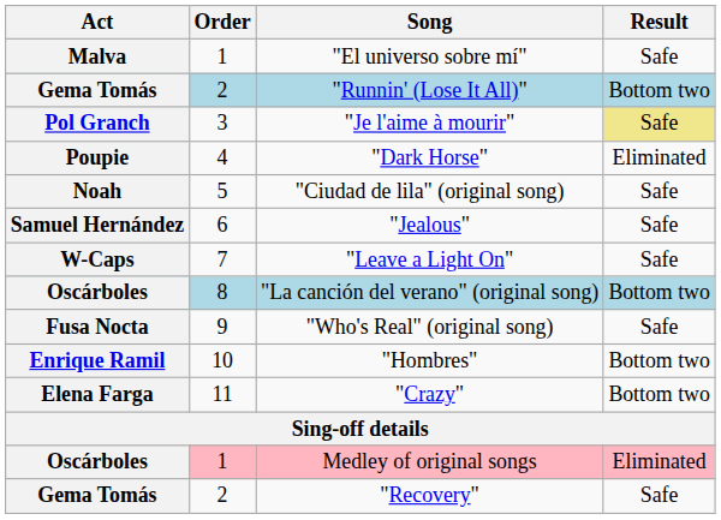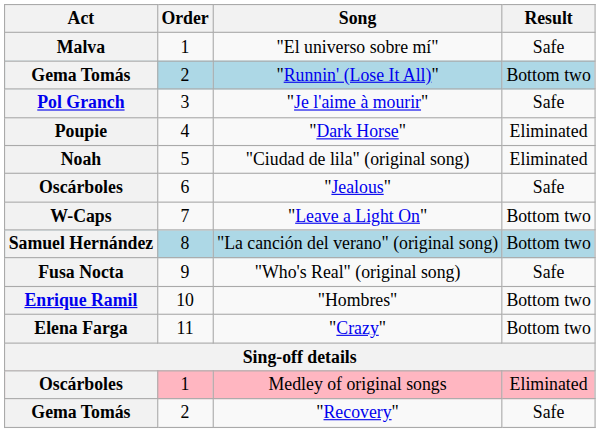 <table class="wikitable plainrowheaders" style="text-align:center">
 <tr>
 <th>Act</th>
 <th>Order</th>
 <th>Song</th>
 <th>Result</th>
 </tr>
 <tr>
 <th>Malva</th>
 <td>1</td>
 <td>"El universo sobre mí"</td>
 <td>Safe</td>
 </tr>
 <tr style="background:lightblue">
 <th>Gema Tomás</th>
 <td>2</td>
 <td>"<a href='#'>Runnin' (Lose It All)</a>"</td>
 <td>Bottom two</td>
 </tr>
 <tr>
 <th><a href='#'>Pol Granch</a></th>
 <td>3</td>
 <td>"<a href='#'>Je l'aime à mourir</a>"</td>
-<td style="background: khaki;">Safe</td>
+<td>Safe</td>
 </tr>
 <tr>
 <th>Poupie</th>
 <td>4</td>
 <td>"<a href='#'>Dark Horse</a>"</td>
 <td>Eliminated</td>
 </tr>
 <tr>
 <th>Noah</th>
 <td>5</td>
 <td>"Ciudad de lila" (original song)</td>
-<td>Safe</td>
+<td>Eliminated</td>
 </tr>
 <tr>
-<th>Samuel Hernández</th>
+<th>Oscárboles</th>
 <td>6</td>
 <td>"<a href='#'>Jealous</a>"</td>
 <td>Safe</td>
 </tr>
 <tr>
 <th>W-Caps</th>
 <td>7</td>
 <td>"<a href='#'>Leave a Light On</a>"</td>
-<td>Safe</td>
+<td>Bottom two</td>
 </tr>
 <tr style="background:lightblue">
-<th>Oscárboles</th>
+<th>Samuel Hernández</th>
 <td>8</td>
 <td>"La canción del verano" (original song)</td>
 <td>Bottom two</td>
 </tr>
 <tr>
 <th>Fusa Nocta</th>
 <td>9</td>
 <td>"Who's Real" (original song)</td>
 <td>Safe</td>
 </tr>
 <tr>
 <th><a href='#'>Enrique Ramil</a></th>
 <td>10</td>
 <td>"Hombres"</td>
 <td>Bottom two</td>
 </tr>
 <tr>
 <th>Elena Farga</th>
 <td>11</td>
 <td>"<a href='#'>Crazy</a>"</td>
 <td>Bottom two</td>
 </tr>
 <tr>
 <th colspan="4">Sing-off details</th>
 </tr>
 <tr style="background:lightpink">
 <th>Oscárboles</th>
 <td>1</td>
 <td>Medley of original songs</td>
 <td>Eliminated</td>
 </tr>
 <tr>
 <th>Gema Tomás</th>
 <td>2</td>
 <td>"<a href='#'>Recovery</a>"</td>
 <td>Safe</td>
 </tr>
 </table>
